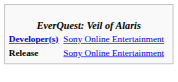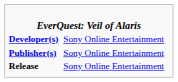 <table class="infobox" style="float:right; width:264px; font-size:90%;">
 <tr>
 <td colspan=2 style="font-size:110%; text-align:center;"><br><strong><em>EverQuest: Veil of Alaris</em></strong><br></td>
 </tr>
 <tr>
 <td><strong><a href='#'>Developer(s)</a></strong></td>
 <td><a href='#'>Sony Online Entertainment</a></td>
 </tr>
 <tr>
+<td><strong><a href='#'>Publisher(s)</a></strong></td>
+<td><a href='#'>Sony Online Entertainment</a></td>
+</tr>
+<tr>
 <td><strong>Release</strong></td>
 <td><a href='#'>Sony Online Entertainment</a></td>
 </tr>
 <tr>
 </tr>
 </table>
